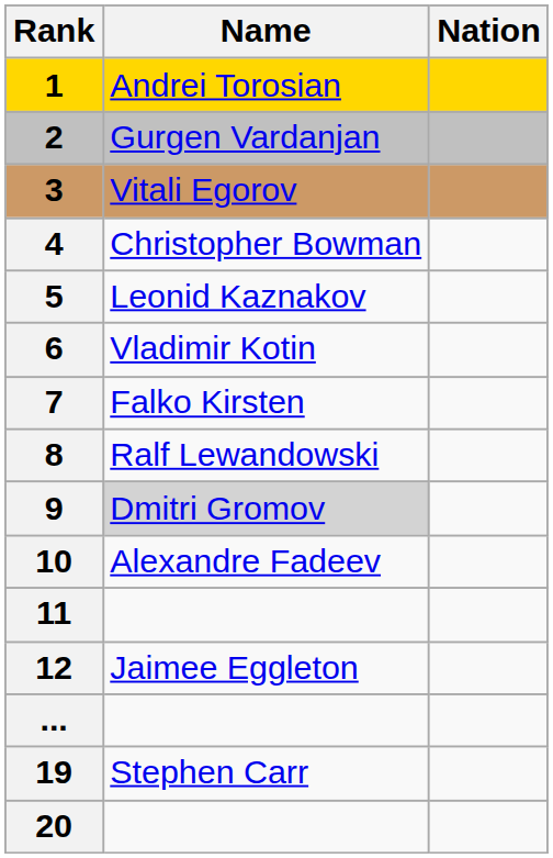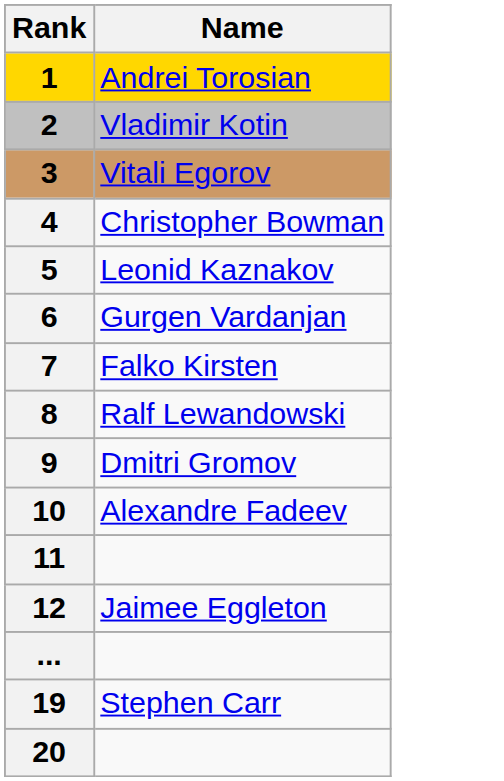 <table class="wikitable">
 <tr>
 <th>Rank</th>
 <th>Name</th>
-<th>Nation</th>
 </tr>
 <tr bgcolor="gold">
 <td align="center"><strong>1</strong></td>
 <td><a href='#'>Andrei Torosian</a></td>
-<td></td>
 </tr>
 <tr bgcolor="silver">
 <td align="center"><strong>2</strong></td>
-<td><a href='#'>Gurgen Vardanjan</a></td>
-<td></td>
+<td><a href='#'>Vladimir Kotin</a></td>
 </tr>
 <tr bgcolor="cc9966">
 <td align="center"><strong>3</strong></td>
 <td><a href='#'>Vitali Egorov</a></td>
-<td></td>
 </tr>
 <tr>
 <th>4</th>
 <td><a href='#'>Christopher Bowman</a></td>
-<td></td>
 </tr>
 <tr>
 <th>5</th>
 <td><a href='#'>Leonid Kaznakov</a></td>
-<td></td>
 </tr>
 <tr>
 <th>6</th>
-<td><a href='#'>Vladimir Kotin</a></td>
-<td></td>
+<td><a href='#'>Gurgen Vardanjan</a></td>
 </tr>
 <tr>
 <th>7</th>
 <td><a href='#'>Falko Kirsten</a></td>
-<td></td>
 </tr>
 <tr>
 <th>8</th>
 <td><a href='#'>Ralf Lewandowski</a></td>
-<td></td>
 </tr>
 <tr>
 <th>9</th>
-<td style="background: lightgrey;"><a href='#'>Dmitri Gromov</a></td>
-<td></td>
+<td><a href='#'>Dmitri Gromov</a></td>
 </tr>
 <tr>
 <th>10</th>
 <td><a href='#'>Alexandre Fadeev</a></td>
-<td></td>
 </tr>
 <tr>
 <th>11</th>
-<td></td>
 <td></td>
 </tr>
 <tr>
 <th>12</th>
 <td><a href='#'>Jaimee Eggleton</a></td>
-<td></td>
 </tr>
 <tr>
 <th>...</th>
-<td></td>
 <td></td>
 </tr>
 <tr>
 <th>19</th>
 <td><a href='#'>Stephen Carr</a></td>
-<td></td>
 </tr>
 <tr>
 <th>20</th>
 <td></td>
-<td></td>
 </tr>
 </table>
